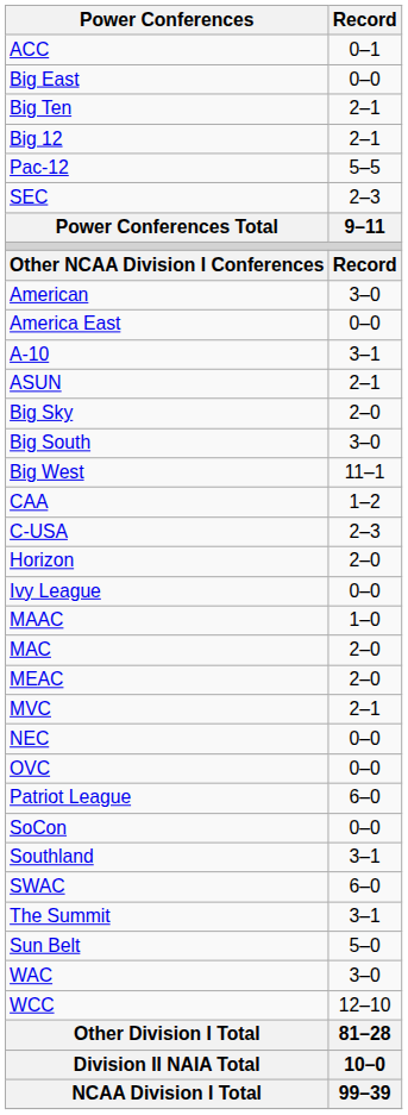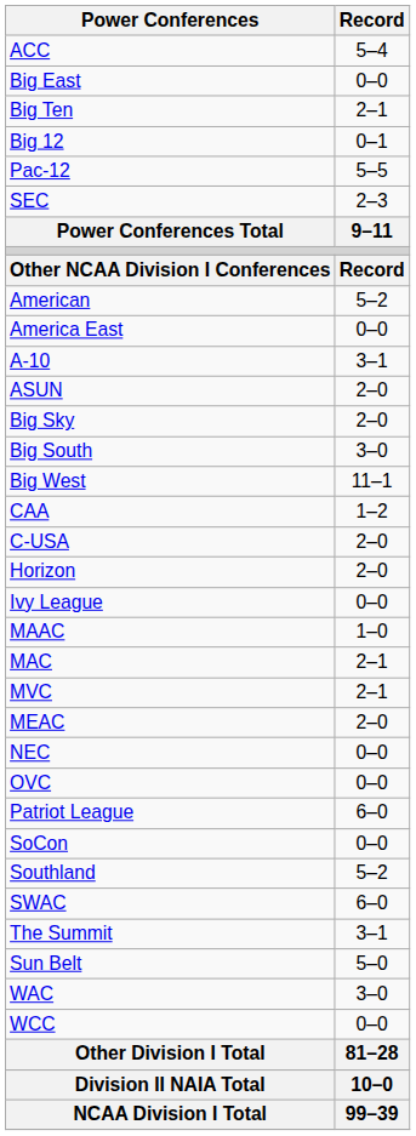 <table class="wikitable">
 <tr>
 <th>Power Conferences</th>
 <th>Record</th>
 </tr>
 <tr>
 <td><a href='#'>ACC</a></td>
-<td align=center>0–1</td>
+<td align=center>5–4</td>
 </tr>
 <tr>
 <td><a href='#'>Big East</a></td>
 <td align=center>0–0</td>
 </tr>
 <tr>
 <td><a href='#'>Big Ten</a></td>
 <td align=center>2–1</td>
 </tr>
 <tr>
 <td><a href='#'>Big 12</a></td>
-<td align=center>2–1</td>
+<td align=center>0–1</td>
 </tr>
 <tr>
 <td><a href='#'>Pac-12</a></td>
 <td align=center>5–5</td>
 </tr>
 <tr>
 <td><a href='#'>SEC</a></td>
 <td align=center>2–3</td>
 </tr>
 <tr>
 <th>Power Conferences Total</th>
 <th>9–11</th>
 </tr>
 <tr>
 <th colspan="2" style="background:lightgrey;"></th>
 </tr>
 <tr>
 <th>Other NCAA Division I Conferences</th>
 <th>Record</th>
 </tr>
 <tr>
 <td><a href='#'>American</a></td>
-<td align=center>3–0</td>
+<td align=center>5–2</td>
 </tr>
 <tr>
 <td><a href='#'>America East</a></td>
 <td align=center>0–0</td>
 </tr>
 <tr>
 <td><a href='#'>A-10</a></td>
 <td align=center>3–1</td>
 </tr>
 <tr>
 <td><a href='#'>ASUN</a></td>
-<td align=center>2–1</td>
+<td align=center>2–0</td>
 </tr>
 <tr>
 <td><a href='#'>Big Sky</a></td>
 <td align=center>2–0</td>
 </tr>
 <tr>
 <td><a href='#'>Big South</a></td>
 <td align=center>3–0</td>
 </tr>
 <tr>
 <td><a href='#'>Big West</a></td>
 <td align=center>11–1</td>
 </tr>
 <tr>
 <td><a href='#'>CAA</a></td>
 <td align=center>1–2</td>
 </tr>
 <tr>
 <td><a href='#'>C-USA</a></td>
-<td align=center>2–3</td>
+<td align=center>2–0</td>
 </tr>
 <tr>
 <td><a href='#'>Horizon</a></td>
 <td align=center>2–0</td>
 </tr>
 <tr>
 <td><a href='#'>Ivy League</a></td>
 <td align=center>0–0</td>
 </tr>
 <tr>
 <td><a href='#'>MAAC</a></td>
 <td align=center>1–0</td>
 </tr>
 <tr>
 <td><a href='#'>MAC</a></td>
-<td align=center>2–0</td>
+<td align=center>2–1</td>
+</tr>
+<tr>
+<td><a href='#'>MVC</a></td>
+<td align=center>2–1</td>
 </tr>
 <tr>
 <td><a href='#'>MEAC</a></td>
 <td align=center>2–0</td>
-</tr>
-<tr>
-<td><a href='#'>MVC</a></td>
-<td align=center>2–1</td>
 </tr>
 <tr>
 <td><a href='#'>NEC</a></td>
 <td align=center>0–0</td>
 </tr>
 <tr>
 <td><a href='#'>OVC</a></td>
 <td align=center>0–0</td>
 </tr>
 <tr>
 <td><a href='#'>Patriot League</a></td>
 <td align=center>6–0</td>
 </tr>
 <tr>
 <td><a href='#'>SoCon</a></td>
 <td align=center>0–0</td>
 </tr>
 <tr>
 <td><a href='#'>Southland</a></td>
-<td align=center>3–1</td>
+<td align=center>5–2</td>
 </tr>
 <tr>
 <td><a href='#'>SWAC</a></td>
 <td align=center>6–0</td>
 </tr>
 <tr>
 <td><a href='#'>The Summit</a></td>
 <td align=center>3–1</td>
 </tr>
 <tr>
 <td><a href='#'>Sun Belt</a></td>
 <td align=center>5–0</td>
 </tr>
 <tr>
 <td><a href='#'>WAC</a></td>
 <td align=center>3–0</td>
 </tr>
 <tr>
 <td><a href='#'>WCC</a></td>
-<td align=center>12–10</td>
+<td align=center>0–0</td>
 </tr>
 <tr>
 <th>Other Division I Total</th>
 <th>81–28</th>
 </tr>
 <tr>
 <th>Division II NAIA Total</th>
 <th>10–0</th>
 </tr>
 <tr>
 <th>NCAA Division I Total</th>
 <th>99–39</th>
 </tr>
 <tr>
 </tr>
 </table>
